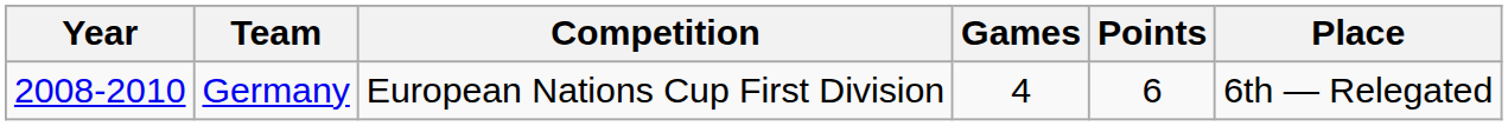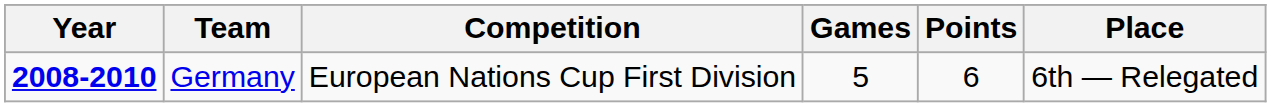 <table class="wikitable">
 <tr>
 <th>Year</th>
 <th>Team</th>
 <th>Competition</th>
 <th>Games</th>
 <th>Points</th>
 <th>Place</th>
 </tr>
 <tr align="center">
-<td><a href='#'>2008-2010</a></td>
+<td><strong><a href='#'>2008-2010</a></strong></td>
 <td><a href='#'>Germany</a></td>
 <td>European Nations Cup First Division</td>
-<td>4</td>
+<td>5</td>
 <td>6</td>
 <td>6th — Relegated</td>
 </tr>
 </table>
